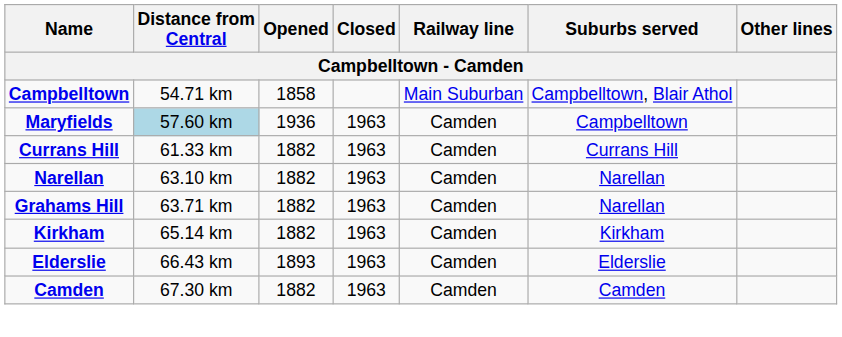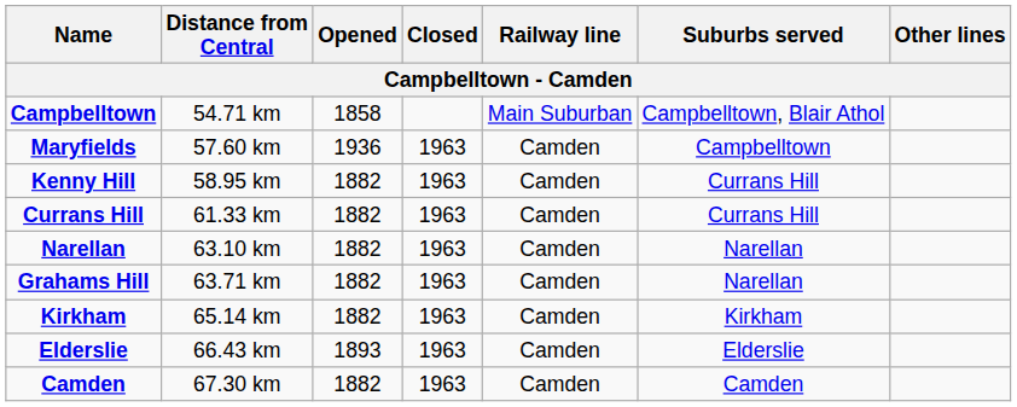 <table class="wikitable" style="font-size:95%; text-align:center; margin-left: auto; margin-right: auto;">
 <tr>
 <th>Name</th>
 <th>Distance from<br><a href='#'>Central</a></th>
 <th>Opened</th>
 <th>Closed</th>
 <th>Railway line</th>
 <th>Suburbs served</th>
 <th>Other lines</th>
 </tr>
 <tr>
 <th colspan=7 style=background:#><span>Campbelltown - Camden</span></th>
 </tr>
 <tr>
 <td><strong><a href='#'>Campbelltown</a></strong></td>
 <td>54.71 km</td>
 <td>1858</td>
 <td></td>
 <td><a href='#'>Main Suburban</a></td>
 <td><a href='#'>Campbelltown</a>, <a href='#'>Blair Athol</a></td>
 <td></td>
 </tr>
 <tr>
 <td><strong><a href='#'>Maryfields</a></strong></td>
-<td style="background: lightblue;">57.60 km</td>
+<td>57.60 km</td>
 <td>1936</td>
 <td>1963</td>
 <td>Camden</td>
 <td><a href='#'>Campbelltown</a></td>
+<td></td>
+</tr>
+<tr>
+<td><strong><a href='#'>Kenny Hill</a></strong></td>
+<td>58.95 km</td>
+<td>1882</td>
+<td>1963</td>
+<td>Camden</td>
+<td><a href='#'>Currans Hill</a></td>
 <td></td>
 </tr>
 <tr>
 <td><strong><a href='#'>Currans Hill</a></strong></td>
 <td>61.33 km</td>
 <td>1882</td>
 <td>1963</td>
 <td>Camden</td>
 <td><a href='#'>Currans Hill</a></td>
 <td></td>
 </tr>
 <tr>
 <td><strong><a href='#'>Narellan</a></strong></td>
 <td>63.10 km</td>
 <td>1882</td>
 <td>1963</td>
 <td>Camden</td>
 <td><a href='#'>Narellan</a></td>
 <td></td>
 </tr>
 <tr>
 <td><strong><a href='#'>Grahams Hill</a></strong></td>
 <td>63.71 km</td>
 <td>1882</td>
 <td>1963</td>
 <td>Camden</td>
 <td><a href='#'>Narellan</a></td>
 <td></td>
 </tr>
 <tr>
 <td><strong><a href='#'>Kirkham</a></strong></td>
 <td>65.14 km</td>
 <td>1882</td>
 <td>1963</td>
 <td>Camden</td>
 <td><a href='#'>Kirkham</a></td>
 <td></td>
 </tr>
 <tr>
 <td><strong><a href='#'>Elderslie</a></strong></td>
 <td>66.43 km</td>
 <td>1893</td>
 <td>1963</td>
 <td>Camden</td>
 <td><a href='#'>Elderslie</a></td>
 <td></td>
 </tr>
 <tr>
 <td><strong><a href='#'>Camden</a></strong></td>
 <td>67.30 km</td>
 <td>1882</td>
 <td>1963</td>
 <td>Camden</td>
 <td><a href='#'>Camden</a></td>
 <td></td>
 </tr>
 </table>
